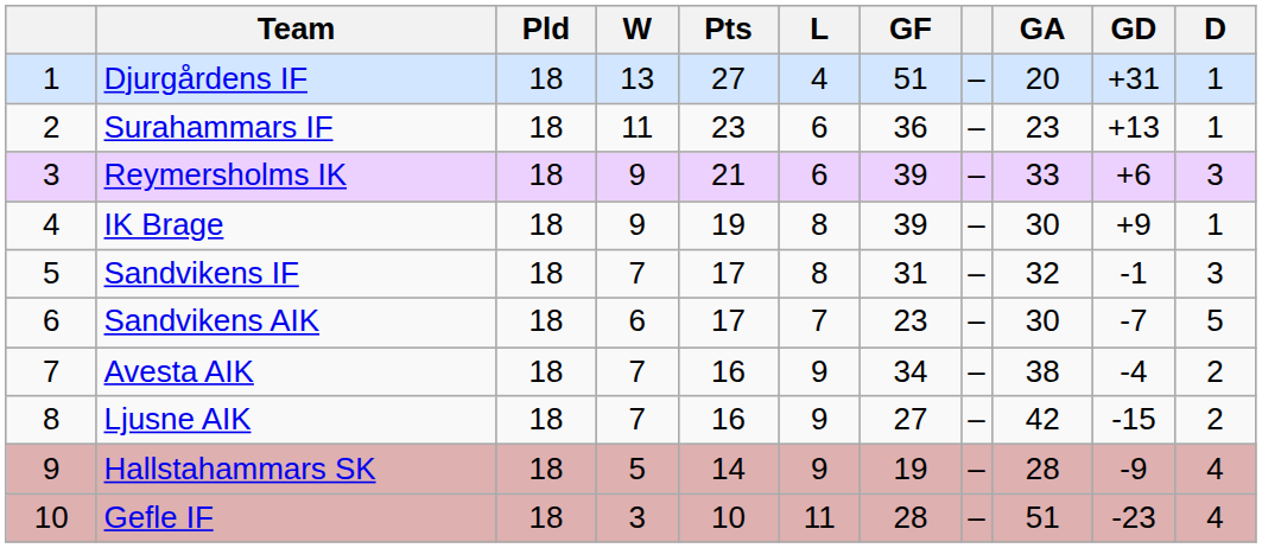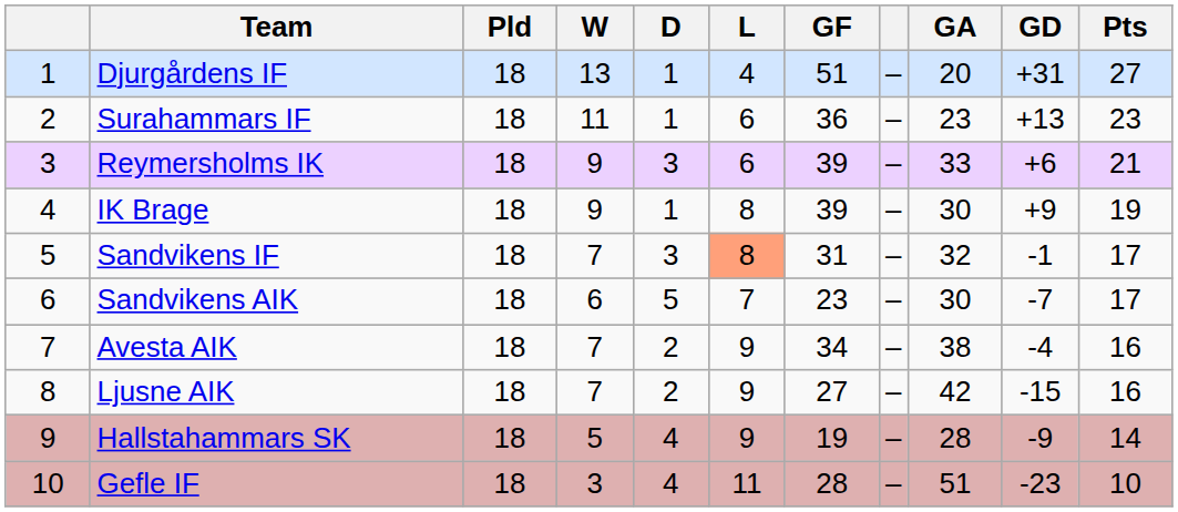 <table class="wikitable" style="text-align: center;">
 <tr>
 <th style="width: 40px;"></th>
 <th style="width: 200px;">Team</th>
 <th style="width: 45px;">Pld</th>
 <th style="width: 35px;">W</th>
-<th style="width: 45px;">Pts</th>
+<th style="width: 35px;">D</th>
 <th style="width: 35px;">L</th>
 <th style="width: 45px;">GF</th>
 <th></th>
 <th style="width: 45px;">GA</th>
 <th style="width: 35px;">GD</th>
-<th style="width: 35px;">D</th>
+<th style="width: 45px;">Pts</th>
 </tr>
 <tr style="background: #d2e6ff">
 <td>1</td>
 <td style="text-align: left;"><a href='#'>Djurgårdens IF</a></td>
 <td>18</td>
 <td>13</td>
-<td>27</td>
+<td>1</td>
 <td>4</td>
 <td>51</td>
 <td>–</td>
 <td>20</td>
 <td>+31</td>
-<td>1</td>
+<td>27</td>
 </tr>
 <tr>
 <td>2</td>
 <td style="text-align: left;"><a href='#'>Surahammars IF</a></td>
 <td>18</td>
 <td>11</td>
-<td>23</td>
+<td>1</td>
 <td>6</td>
 <td>36</td>
 <td>–</td>
 <td>23</td>
 <td>+13</td>
-<td>1</td>
+<td>23</td>
 </tr>
 <tr style="background: #ecd1ff">
 <td>3</td>
 <td style="text-align: left;"><a href='#'>Reymersholms IK</a></td>
 <td>18</td>
 <td>9</td>
-<td>21</td>
+<td>3</td>
 <td>6</td>
 <td>39</td>
 <td>–</td>
 <td>33</td>
 <td>+6</td>
-<td>3</td>
+<td>21</td>
 </tr>
 <tr>
 <td>4</td>
 <td style="text-align: left;"><a href='#'>IK Brage</a></td>
 <td>18</td>
 <td>9</td>
-<td>19</td>
+<td>1</td>
 <td>8</td>
 <td>39</td>
 <td>–</td>
 <td>30</td>
 <td>+9</td>
-<td>1</td>
+<td>19</td>
 </tr>
 <tr>
 <td>5</td>
 <td style="text-align: left;"><a href='#'>Sandvikens IF</a></td>
 <td>18</td>
 <td>7</td>
-<td>17</td>
-<td>8</td>
+<td>3</td>
+<td style="background: lightsalmon;">8</td>
 <td>31</td>
 <td>–</td>
 <td>32</td>
 <td>-1</td>
-<td>3</td>
+<td>17</td>
 </tr>
 <tr>
 <td>6</td>
 <td style="text-align: left;"><a href='#'>Sandvikens AIK</a></td>
 <td>18</td>
 <td>6</td>
-<td>17</td>
+<td>5</td>
 <td>7</td>
 <td>23</td>
 <td>–</td>
 <td>30</td>
 <td>-7</td>
-<td>5</td>
+<td>17</td>
 </tr>
 <tr>
 <td>7</td>
 <td style="text-align: left;"><a href='#'>Avesta AIK</a></td>
 <td>18</td>
 <td>7</td>
-<td>16</td>
+<td>2</td>
 <td>9</td>
 <td>34</td>
 <td>–</td>
 <td>38</td>
 <td>-4</td>
-<td>2</td>
+<td>16</td>
 </tr>
 <tr>
 <td>8</td>
 <td style="text-align: left;"><a href='#'>Ljusne AIK</a></td>
 <td>18</td>
 <td>7</td>
-<td>16</td>
+<td>2</td>
 <td>9</td>
 <td>27</td>
 <td>–</td>
 <td>42</td>
 <td>-15</td>
-<td>2</td>
+<td>16</td>
 </tr>
 <tr style="background: #deb0b0">
 <td>9</td>
 <td style="text-align: left;"><a href='#'>Hallstahammars SK</a></td>
 <td>18</td>
 <td>5</td>
-<td>14</td>
+<td>4</td>
 <td>9</td>
 <td>19</td>
 <td>–</td>
 <td>28</td>
 <td>-9</td>
-<td>4</td>
+<td>14</td>
 </tr>
 <tr style="background: #deb0b0">
 <td>10</td>
 <td style="text-align: left;"><a href='#'>Gefle IF</a></td>
 <td>18</td>
 <td>3</td>
-<td>10</td>
+<td>4</td>
 <td>11</td>
 <td>28</td>
 <td>–</td>
 <td>51</td>
 <td>-23</td>
-<td>4</td>
+<td>10</td>
 </tr>
 </table>
